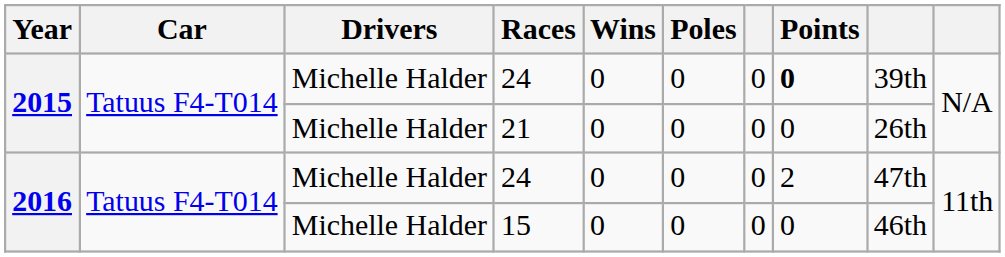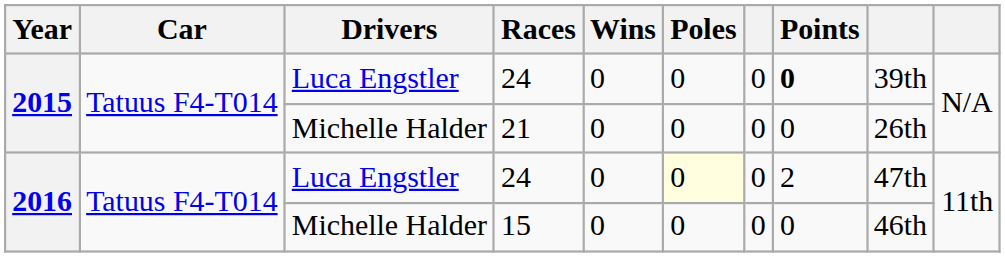 <table class="wikitable" style="font-size:85%">
 <tr>
 <th>Year</th>
 <th>Car</th>
 <th>Drivers</th>
 <th>Races</th>
 <th>Wins</th>
 <th>Poles</th>
 <th></th>
 <th>Points</th>
 <th></th>
 <th></th>
 </tr>
 <tr>
 <th rowspan="2"><a href='#'>2015</a></th>
 <td rowspan="2"><a href='#'>Tatuus F4-T014</a></td>
-<td> Michelle Halder</td>
+<td> <a href='#'>Luca Engstler</a></td>
 <td>24</td>
 <td>0</td>
 <td>0</td>
 <td>0</td>
 <td><strong>0</strong></td>
 <td>39th</td>
 <td rowspan="2">N/A</td>
 </tr>
 <tr>
 <td> Michelle Halder</td>
 <td>21</td>
 <td>0</td>
 <td>0</td>
 <td>0</td>
 <td>0</td>
 <td>26th</td>
 </tr>
 <tr>
 <th rowspan="2"><a href='#'>2016</a></th>
 <td rowspan="2"><a href='#'>Tatuus F4-T014</a></td>
-<td> Michelle Halder</td>
+<td> <a href='#'>Luca Engstler</a></td>
 <td>24</td>
 <td>0</td>
-<td>0</td>
+<td style="background: lightyellow;">0</td>
 <td>0</td>
 <td>2</td>
 <td>47th</td>
 <td rowspan="2">11th</td>
 </tr>
 <tr>
 <td> Michelle Halder</td>
 <td>15</td>
 <td>0</td>
 <td>0</td>
 <td>0</td>
 <td>0</td>
 <td>46th</td>
 </tr>
 </table>
